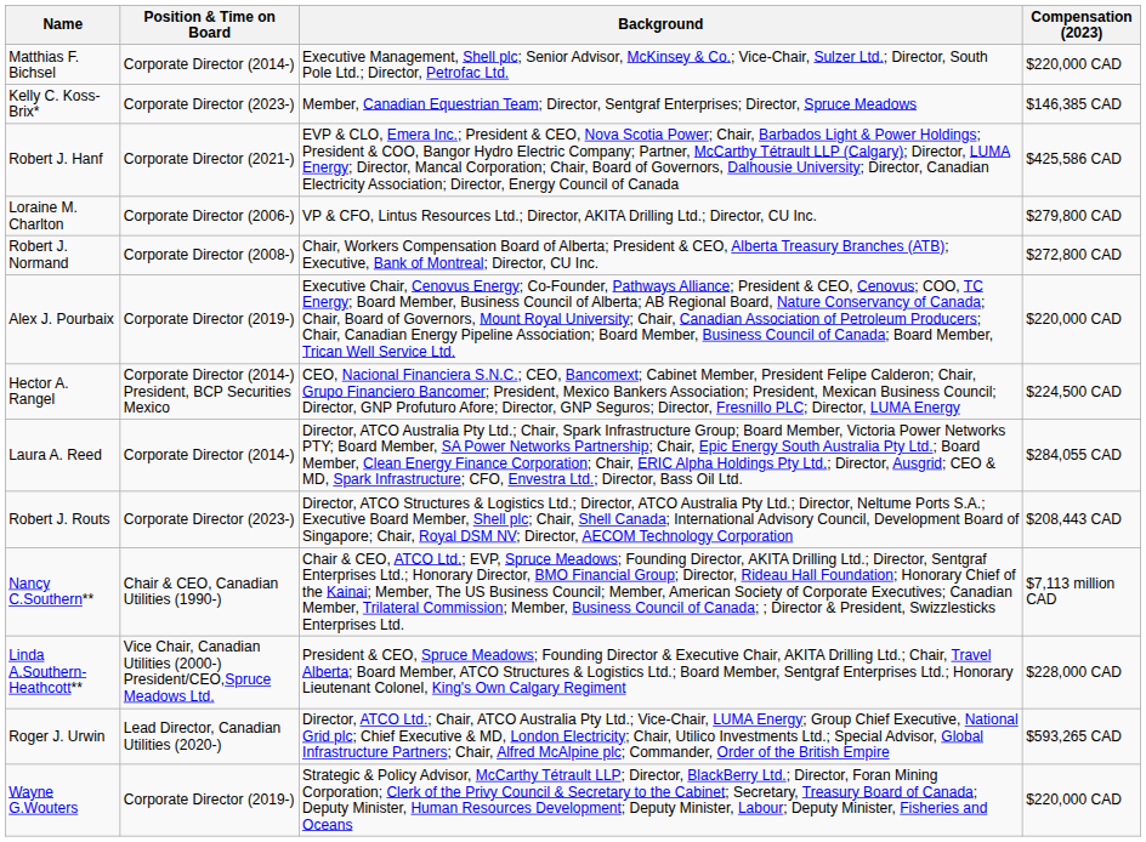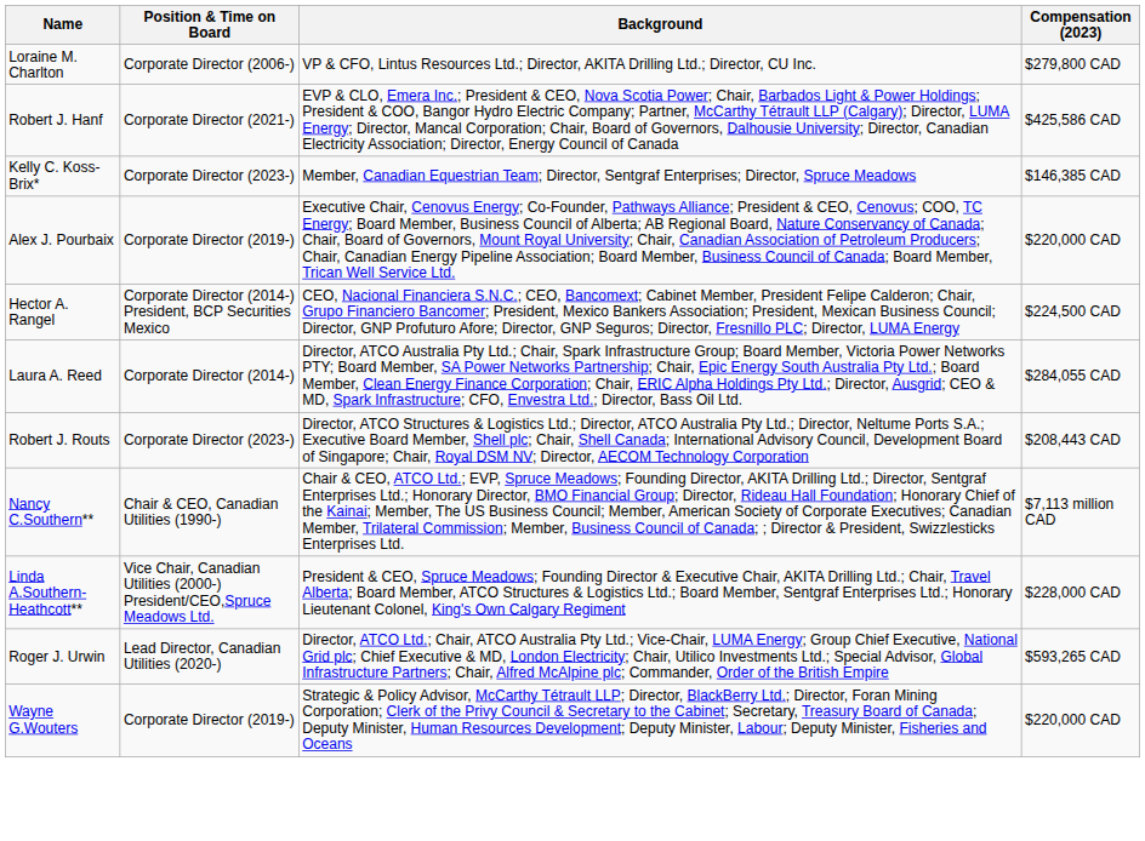 <table class="wikitable sortable">
 <tr>
 <th>Name</th>
 <th>Position & Time on Board</th>
 <th>Background</th>
 <th>Compensation (2023)</th>
 </tr>
 <tr>
-<td>Matthias F. Bichsel</td>
-<td>Corporate Director (2014-)</td>
-<td>Executive Management, <a href='#'>Shell plc</a>; Senior Advisor, <a href='#'>McKinsey & Co.</a>; Vice-Chair, <a href='#'>Sulzer Ltd.</a>; Director, South Pole Ltd.; Director, <a href='#'>Petrofac Ltd.</a></td>
-<td>$220,000 CAD</td>
-</tr>
-<tr>
-<td>Kelly C. Koss-Brix*</td>
-<td>Corporate Director (2023-)</td>
-<td>Member, <a href='#'>Canadian Equestrian Team</a>; Director, Sentgraf Enterprises; Director, <a href='#'>Spruce Meadows</a></td>
-<td>$146,385 CAD</td>
+<td>Loraine M. Charlton</td>
+<td>Corporate Director (2006-)</td>
+<td>VP & CFO, Lintus Resources Ltd.; Director, AKITA Drilling Ltd.; Director, CU Inc.</td>
+<td>$279,800 CAD</td>
 </tr>
 <tr>
 <td>Robert J. Hanf</td>
 <td>Corporate Director (2021-)</td>
 <td>EVP & CLO, <a href='#'>Emera Inc.</a>; President & CEO, <a href='#'>Nova Scotia Power</a>; Chair, <a href='#'>Barbados Light & Power Holdings</a>; President & COO, Bangor Hydro Electric Company; Partner, <a href='#'>McCarthy Tétrault LLP (Calgary)</a>; Director, <a href='#'>LUMA Energy</a>; Director, Mancal Corporation; Chair, Board of Governors, <a href='#'>Dalhousie University</a>; Director, Canadian Electricity Association; Director, Energy Council of Canada</td>
 <td>$425,586 CAD</td>
 </tr>
 <tr>
-<td>Loraine M. Charlton</td>
-<td>Corporate Director (2006-)</td>
-<td>VP & CFO, Lintus Resources Ltd.; Director, AKITA Drilling Ltd.; Director, CU Inc.</td>
-<td>$279,800 CAD</td>
-</tr>
-<tr>
-<td>Robert J. Normand</td>
-<td>Corporate Director (2008-)</td>
-<td>Chair, Workers Compensation Board of Alberta; President & CEO, <a href='#'>Alberta Treasury Branches (ATB)</a>; Executive, <a href='#'>Bank of Montreal</a>; Director, CU Inc.</td>
-<td>$272,800 CAD</td>
+<td>Kelly C. Koss-Brix*</td>
+<td>Corporate Director (2023-)</td>
+<td>Member, <a href='#'>Canadian Equestrian Team</a>; Director, Sentgraf Enterprises; Director, <a href='#'>Spruce Meadows</a></td>
+<td>$146,385 CAD</td>
 </tr>
 <tr>
 <td>Alex J. Pourbaix</td>
 <td>Corporate Director (2019-)</td>
 <td>Executive Chair, <a href='#'>Cenovus Energy</a>; Co-Founder, <a href='#'>Pathways Alliance</a>; President & CEO, <a href='#'>Cenovus</a>; COO, <a href='#'>TC Energy</a>; Board Member, Business Council of Alberta; AB Regional Board, <a href='#'>Nature Conservancy of Canada</a>; Chair, Board of Governors, <a href='#'>Mount Royal University</a>; Chair, <a href='#'>Canadian Association of Petroleum Producers</a>; Chair, Canadian Energy Pipeline Association; Board Member, <a href='#'>Business Council of Canada</a>; Board Member, <a href='#'>Trican Well Service Ltd.</a></td>
 <td>$220,000 CAD</td>
 </tr>
 <tr>
 <td>Hector A. Rangel</td>
 <td>Corporate Director (2014-)<br>President, BCP Securities Mexico</td>
 <td>CEO, <a href='#'>Nacional Financiera S.N.C.</a>; CEO, <a href='#'>Bancomext</a>; Cabinet Member, President Felipe Calderon; Chair, <a href='#'>Grupo Financiero Bancomer</a>; President, Mexico Bankers Association; President, Mexican Business Council; Director, GNP Profuturo Afore; Director, GNP Seguros; Director, <a href='#'>Fresnillo PLC</a>; Director, <a href='#'>LUMA Energy</a></td>
 <td>$224,500 CAD</td>
 </tr>
 <tr>
 <td>Laura A. Reed</td>
 <td>Corporate Director (2014-)</td>
 <td>Director, ATCO Australia Pty Ltd.; Chair, Spark Infrastructure Group; Board Member, Victoria Power Networks PTY; Board Member, <a href='#'>SA Power Networks Partnership</a>; Chair, <a href='#'>Epic Energy South Australia Pty Ltd.</a>; Board Member, <a href='#'>Clean Energy Finance Corporation</a>; Chair, <a href='#'>ERIC Alpha Holdings Pty Ltd.</a>; Director, <a href='#'>Ausgrid</a>; CEO & MD, <a href='#'>Spark Infrastructure</a>; CFO, <a href='#'>Envestra Ltd.</a>; Director, Bass Oil Ltd.</td>
 <td>$284,055 CAD</td>
 </tr>
 <tr>
 <td>Robert J. Routs</td>
 <td>Corporate Director (2023-)</td>
 <td>Director, ATCO Structures & Logistics Ltd.; Director, ATCO Australia Pty Ltd.; Director, Neltume Ports S.A.; Executive Board Member, <a href='#'>Shell plc</a>; Chair, <a href='#'>Shell Canada</a>; International Advisory Council, Development Board of Singapore; Chair, <a href='#'>Royal DSM NV</a>; Director, <a href='#'>AECOM Technology Corporation</a></td>
 <td>$208,443 CAD</td>
 </tr>
 <tr>
 <td><a href='#'>Nancy C.Southern</a>**</td>
 <td>Chair & CEO, Canadian Utilities (1990-)</td>
 <td>Chair & CEO, <a href='#'>ATCO Ltd.</a>; EVP, <a href='#'>Spruce Meadows</a>; Founding Director, AKITA Drilling Ltd.; Director, Sentgraf Enterprises Ltd.; Honorary Director, <a href='#'>BMO Financial Group</a>; Director, <a href='#'>Rideau Hall Foundation</a>; Honorary Chief of the <a href='#'>Kainai</a>; Member, The US Business Council; Member, American Society of Corporate Executives; Canadian Member, <a href='#'>Trilateral Commission</a>; Member, <a href='#'>Business Council of Canada</a>; ; Director & President, Swizzlesticks Enterprises Ltd.</td>
 <td>$7,113 million CAD</td>
 </tr>
 <tr>
 <td><a href='#'>Linda A.Southern-Heathcott</a>**</td>
 <td>Vice Chair, Canadian Utilities (2000-)<br>President/CEO,<a href='#'>Spruce Meadows Ltd.</a></td>
 <td>President & CEO, <a href='#'>Spruce Meadows</a>; Founding Director & Executive Chair, AKITA Drilling Ltd.; Chair, <a href='#'>Travel Alberta</a>; Board Member, ATCO Structures & Logistics Ltd.; Board Member, Sentgraf Enterprises Ltd.; Honorary Lieutenant Colonel, <a href='#'>King's Own Calgary Regiment</a></td>
 <td>$228,000 CAD</td>
 </tr>
 <tr>
 <td>Roger J. Urwin</td>
 <td>Lead Director, Canadian Utilities (2020-)</td>
 <td>Director, <a href='#'>ATCO Ltd.</a>; Chair, ATCO Australia Pty Ltd.; Vice-Chair, <a href='#'>LUMA Energy</a>; Group Chief Executive, <a href='#'>National Grid plc</a>; Chief Executive & MD, <a href='#'>London Electricity</a>; Chair, Utilico Investments Ltd.; Special Advisor, <a href='#'>Global Infrastructure Partners</a>; Chair, <a href='#'>Alfred McAlpine plc</a>; Commander, <a href='#'>Order of the British Empire</a></td>
 <td>$593,265 CAD</td>
 </tr>
 <tr>
 <td><a href='#'>Wayne G.Wouters</a></td>
 <td>Corporate Director (2019-)</td>
 <td>Strategic & Policy Advisor, <a href='#'>McCarthy Tétrault LLP</a>; Director, <a href='#'>BlackBerry Ltd.</a>; Director, Foran Mining Corporation; <a href='#'>Clerk of the Privy Council & Secretary to the Cabinet</a>; Secretary, <a href='#'>Treasury Board of Canada</a>; Deputy Minister, <a href='#'>Human Resources Development</a>; Deputy Minister, <a href='#'>Labour</a>; Deputy Minister, <a href='#'>Fisheries and Oceans</a></td>
 <td>$220,000 CAD</td>
 </tr>
 </table>
